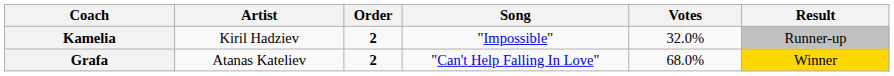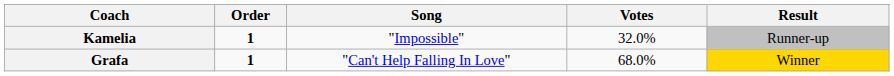 <table class="wikitable" style="text-align:center; line-height:17px; width:77%;">
 <tr>
 <th width="15%">Coach</th>
-<th width="15%">Artist</th>
 <th width="05%">Order</th>
 <th width="20%">Song</th>
 <th width="10%">Votes</th>
 <th width="13%">Result</th>
 </tr>
 <tr>
 <th>Kamelia</th>
-<td>Kiril Hadziev</td>
-<td><strong>2</strong></td>
+<td><strong>1</strong></td>
 <td>"<a href='#'>Impossible</a>"</td>
 <td>32.0%</td>
 <td style="background:silver;">Runner-up</td>
 </tr>
 <tr>
 <th>Grafa</th>
-<td>Atanas Kateliev</td>
-<td><strong>2</strong></td>
+<td><strong>1</strong></td>
 <td>"<a href='#'>Can't Help Falling In Love</a>"</td>
 <td>68.0%</td>
 <td style="background:gold;">Winner</td>
 </tr>
 </table>
